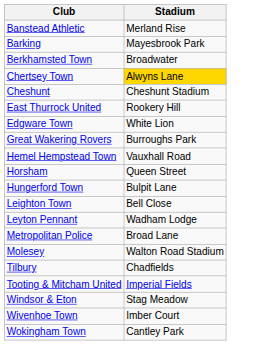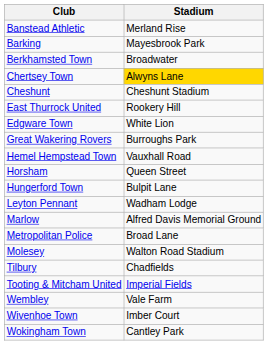 <table class="wikitable sortable">
 <tr>
 <th>Club</th>
 <th>Stadium</th>
 </tr>
 <tr>
 <td><a href='#'>Banstead Athletic</a></td>
 <td>Merland Rise</td>
 </tr>
 <tr>
 <td><a href='#'>Barking</a></td>
 <td>Mayesbrook Park</td>
 </tr>
 <tr>
 <td><a href='#'>Berkhamsted Town</a></td>
 <td>Broadwater</td>
 </tr>
 <tr>
 <td><a href='#'>Chertsey Town</a></td>
 <td style="background: gold;">Alwyns Lane</td>
 </tr>
 <tr>
 <td><a href='#'>Cheshunt</a></td>
 <td>Cheshunt Stadium</td>
 </tr>
 <tr>
 <td><a href='#'>East Thurrock United</a></td>
 <td>Rookery Hill</td>
 </tr>
 <tr>
 <td><a href='#'>Edgware Town</a></td>
 <td>White Lion</td>
 </tr>
 <tr>
 <td><a href='#'>Great Wakering Rovers</a></td>
 <td>Burroughs Park</td>
 </tr>
 <tr>
 <td><a href='#'>Hemel Hempstead Town</a></td>
 <td>Vauxhall Road</td>
 </tr>
 <tr>
 <td><a href='#'>Horsham</a></td>
 <td>Queen Street</td>
 </tr>
 <tr>
 <td><a href='#'>Hungerford Town</a></td>
 <td>Bulpit Lane</td>
 </tr>
 <tr>
-<td><a href='#'>Leighton Town</a></td>
-<td>Bell Close</td>
+<td><a href='#'>Leyton Pennant</a></td>
+<td>Wadham Lodge</td>
 </tr>
 <tr>
-<td><a href='#'>Leyton Pennant</a></td>
-<td>Wadham Lodge</td>
+<td><a href='#'>Marlow</a></td>
+<td>Alfred Davis Memorial Ground</td>
 </tr>
 <tr>
 <td><a href='#'>Metropolitan Police</a></td>
 <td>Broad Lane</td>
 </tr>
 <tr>
 <td><a href='#'>Molesey</a></td>
 <td>Walton Road Stadium</td>
 </tr>
 <tr>
 <td><a href='#'>Tilbury</a></td>
 <td>Chadfields</td>
 </tr>
 <tr>
 <td><a href='#'>Tooting & Mitcham United</a></td>
 <td><a href='#'>Imperial Fields</a></td>
 </tr>
 <tr>
-<td><a href='#'>Windsor & Eton</a></td>
-<td>Stag Meadow</td>
+<td><a href='#'>Wembley</a></td>
+<td>Vale Farm</td>
 </tr>
 <tr>
 <td><a href='#'>Wivenhoe Town</a></td>
 <td>Imber Court</td>
 </tr>
 <tr>
 <td><a href='#'>Wokingham Town</a></td>
 <td>Cantley Park</td>
 </tr>
 </table>
